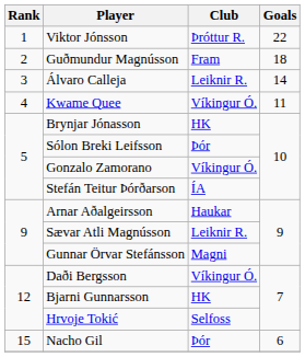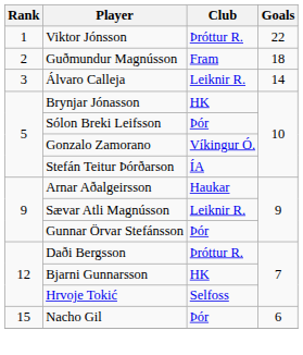 <table class="wikitable sortable" style="text-align:center">
 <tr>
 <th>Rank</th>
 <th>Player</th>
 <th>Club</th>
 <th>Goals</th>
 </tr>
 <tr>
 <td rowspan=1>1</td>
 <td align="left"> Viktor Jónsson</td>
 <td align="left"><a href='#'>Þróttur R.</a></td>
 <td rowspan=1>22</td>
 </tr>
 <tr>
 <td rowspan=1>2</td>
 <td align="left"> Guðmundur Magnússon</td>
 <td align="left"><a href='#'>Fram</a></td>
 <td rowspan=1>18</td>
 </tr>
 <tr>
 <td rowspan=1>3</td>
 <td align="left"> Álvaro Calleja</td>
 <td align="left"><a href='#'>Leiknir R.</a></td>
 <td rowspan=1>14</td>
-</tr>
-<tr>
-<td rowspan=1>4</td>
-<td align="left"> <a href='#'>Kwame Quee</a></td>
-<td align="left"><a href='#'>Víkingur Ó.</a></td>
-<td rowspan=1>11</td>
 </tr>
 <tr>
 <td rowspan=4>5</td>
 <td align="left"> Brynjar Jónasson</td>
 <td align="left"><a href='#'>HK</a></td>
 <td rowspan=4>10</td>
 </tr>
 <tr>
 <td align="left"> Sólon Breki Leifsson</td>
 <td align="left"><a href='#'>Þór</a></td>
 </tr>
 <tr>
 <td align="left"> Gonzalo Zamorano</td>
 <td align="left"><a href='#'>Víkingur Ó.</a></td>
 </tr>
 <tr>
 <td align="left"> Stefán Teitur Þórðarson</td>
 <td align="left"><a href='#'>ÍA</a></td>
 </tr>
 <tr>
 <td rowspan=3>9</td>
 <td align="left"> Arnar Aðalgeirsson</td>
 <td align="left"><a href='#'>Haukar</a></td>
 <td rowspan=3>9</td>
 </tr>
 <tr>
 <td align="left"> Sævar Atli Magnússon</td>
 <td align="left"><a href='#'>Leiknir R.</a></td>
 </tr>
 <tr>
 <td align="left"> Gunnar Örvar Stefánsson</td>
-<td align="left"><a href='#'>Magni</a></td>
+<td align="left"><a href='#'>Þór</a></td>
 </tr>
 <tr>
 <td rowspan=3>12</td>
 <td align="left"> Daði Bergsson</td>
-<td align="left"><a href='#'>Víkingur Ó.</a></td>
+<td align="left"><a href='#'>Þróttur R.</a></td>
 <td rowspan=3>7</td>
 </tr>
 <tr>
 <td align="left"> Bjarni Gunnarsson</td>
 <td align="left"><a href='#'>HK</a></td>
 </tr>
 <tr>
 <td align="left"> <a href='#'>Hrvoje Tokić</a></td>
 <td align="left"><a href='#'>Selfoss</a></td>
 </tr>
 <tr>
 <td rowspan=1>15</td>
 <td align="left"> Nacho Gil</td>
 <td align="left"><a href='#'>Þór</a></td>
 <td rowspan=1>6</td>
 </tr>
 <tr>
 </tr>
 </table>
